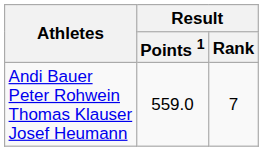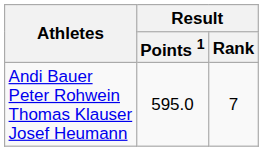 <table class="wikitable" border="1" style="font-size:90%">
 <tr>
 <th rowspan=2>Athletes</th>
 <th colspan=2>Result</th>
 </tr>
 <tr>
 <th>Points <sup>1</sup></th>
 <th>Rank</th>
 </tr>
 <tr>
 <td><a href='#'>Andi Bauer</a><br><a href='#'>Peter Rohwein</a><br><a href='#'>Thomas Klauser</a><br><a href='#'>Josef Heumann</a></td>
-<td align=center>559.0</td>
+<td align=center>595.0</td>
 <td align=center>7</td>
 </tr>
 </table>
